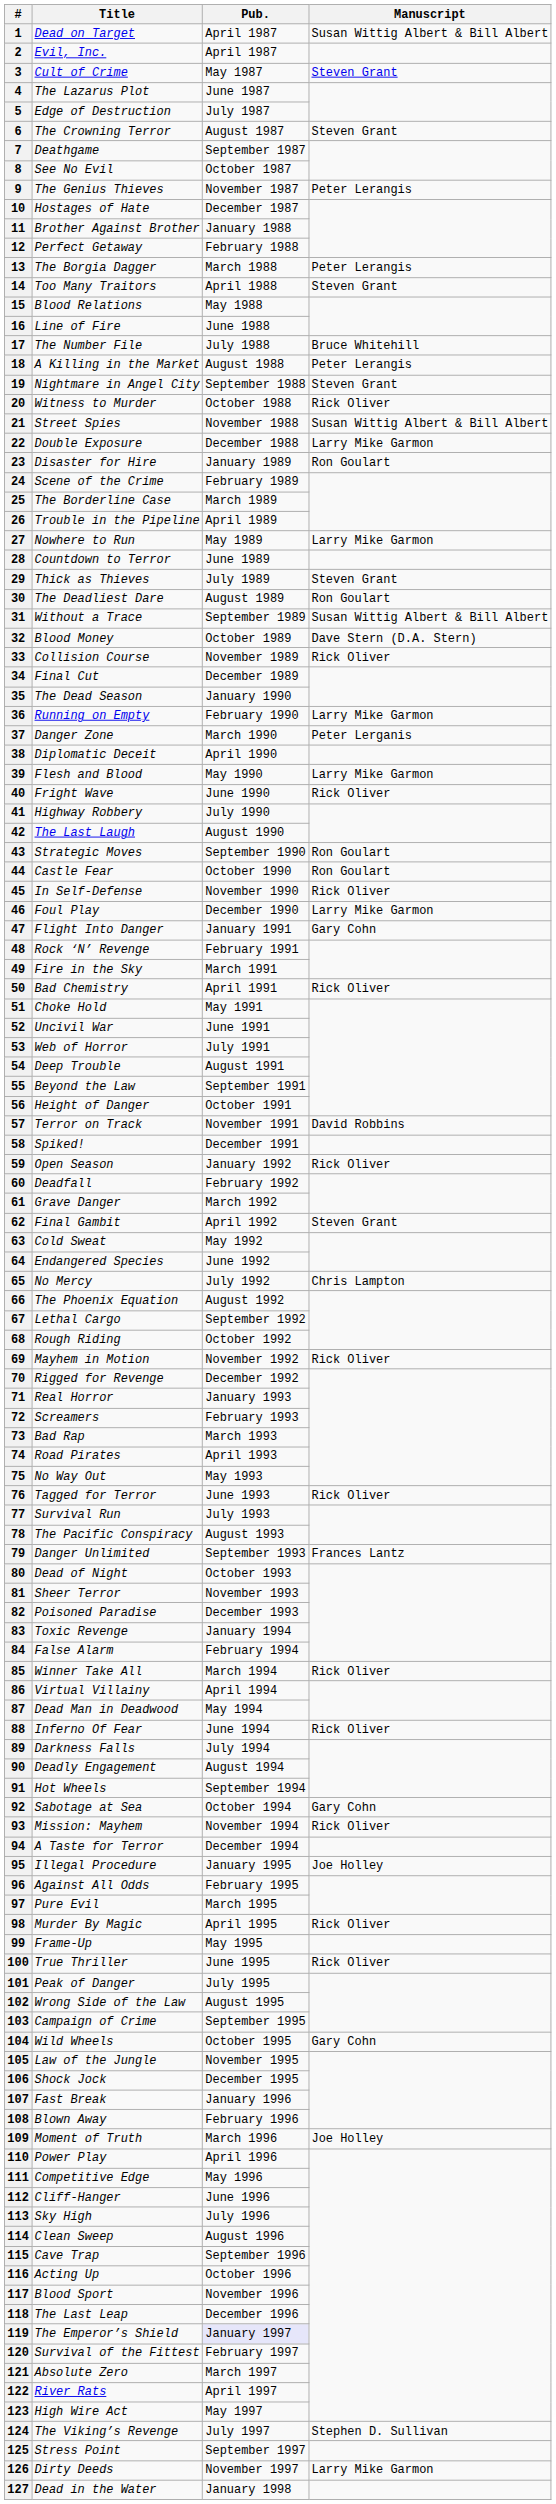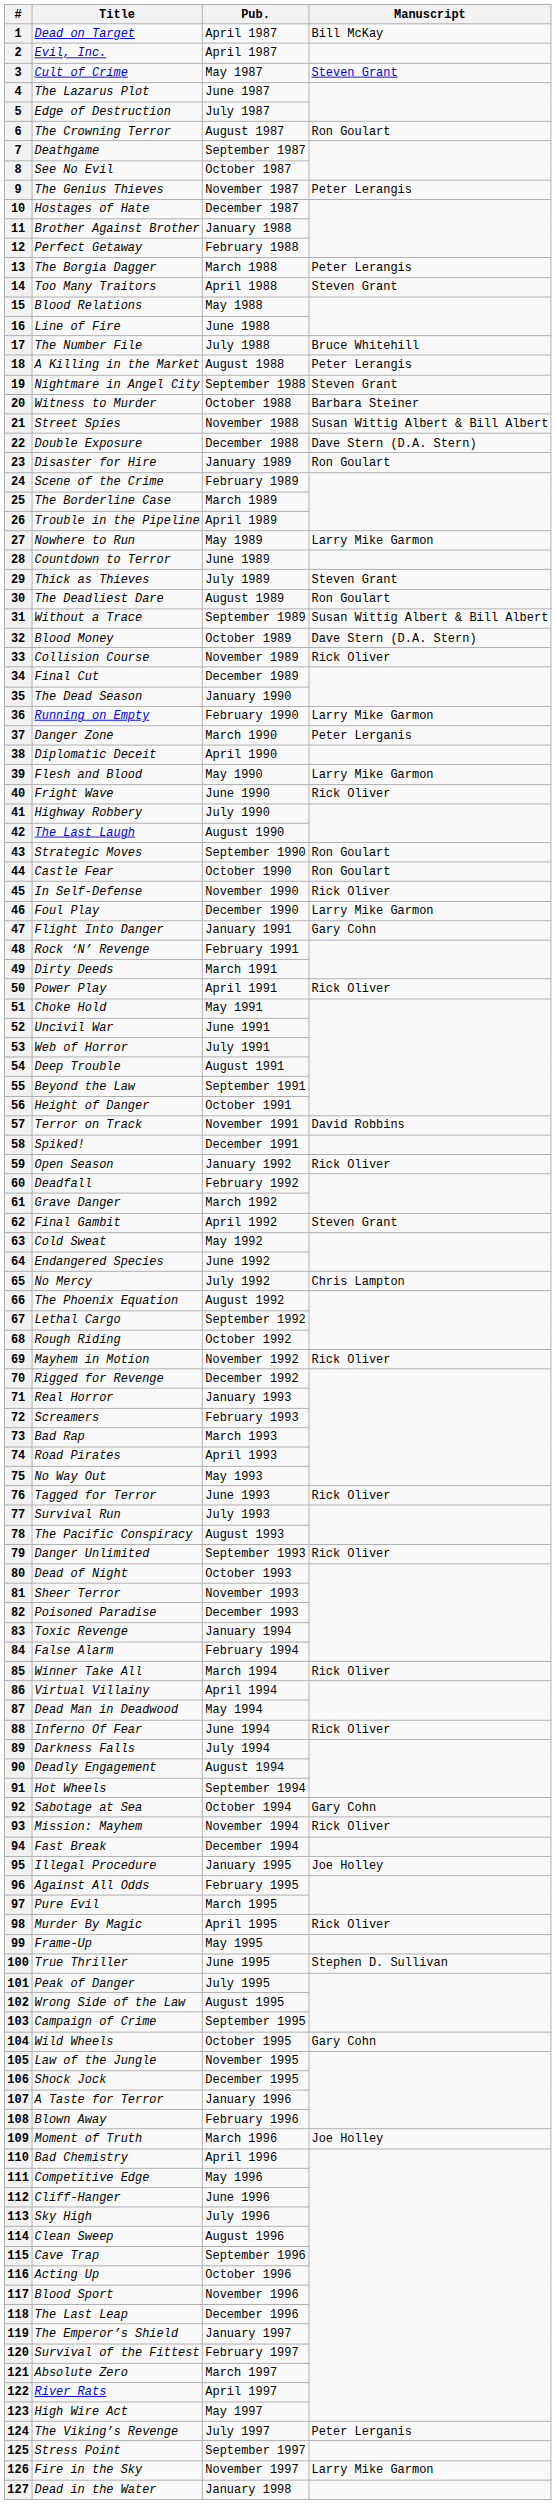 <table class="wikitable">
 <tr>
 <th>#</th>
 <th>Title</th>
 <th>Pub.</th>
 <th>Manuscript</th>
 </tr>
 <tr>
 <th>1</th>
 <td><em><a href='#'>Dead on Target</a></em></td>
 <td>April 1987</td>
-<td>Susan Wittig Albert & Bill Albert</td>
+<td>Bill McKay</td>
 </tr>
 <tr>
 <th>2</th>
 <td><em><a href='#'>Evil, Inc.</a></em></td>
 <td>April 1987</td>
 </tr>
 <tr>
 <th>3</th>
 <td><em><a href='#'>Cult of Crime</a></em></td>
 <td>May 1987</td>
 <td><a href='#'>Steven Grant</a></td>
 </tr>
 <tr>
 <th>4</th>
 <td><em>The Lazarus Plot</em></td>
 <td>June 1987</td>
 </tr>
 <tr>
 <th>5</th>
 <td><em>Edge of Destruction</em></td>
 <td>July 1987</td>
 </tr>
 <tr>
 <th>6</th>
 <td><em>The Crowning Terror</em></td>
 <td>August 1987</td>
-<td>Steven Grant</td>
+<td>Ron Goulart</td>
 </tr>
 <tr>
 <th>7</th>
 <td><em>Deathgame</em></td>
 <td>September 1987</td>
 </tr>
 <tr>
 <th>8</th>
 <td><em>See No Evil</em></td>
 <td>October 1987</td>
 </tr>
 <tr>
 <th>9</th>
 <td><em>The Genius Thieves</em></td>
 <td>November 1987</td>
 <td>Peter Lerangis</td>
 </tr>
 <tr>
 <th>10</th>
 <td><em>Hostages of Hate</em></td>
 <td>December 1987</td>
 </tr>
 <tr>
 <th>11</th>
 <td><em>Brother Against Brother</em></td>
 <td>January 1988</td>
 </tr>
 <tr>
 <th>12</th>
 <td><em>Perfect Getaway</em></td>
 <td>February 1988</td>
 </tr>
 <tr>
 <th>13</th>
 <td><em>The Borgia Dagger</em></td>
 <td>March 1988</td>
 <td>Peter Lerangis</td>
 </tr>
 <tr>
 <th>14</th>
 <td><em>Too Many Traitors</em></td>
 <td>April 1988</td>
 <td>Steven Grant</td>
 </tr>
 <tr>
 <th>15</th>
 <td><em>Blood Relations</em></td>
 <td>May 1988</td>
 </tr>
 <tr>
 <th>16</th>
 <td><em>Line of Fire</em></td>
 <td>June 1988</td>
 </tr>
 <tr>
 <th>17</th>
 <td><em>The Number File</em></td>
 <td>July 1988</td>
 <td>Bruce Whitehill</td>
 </tr>
 <tr>
 <th>18</th>
 <td><em>A Killing in the Market</em></td>
 <td>August 1988</td>
 <td>Peter Lerangis</td>
 </tr>
 <tr>
 <th>19</th>
 <td><em>Nightmare in Angel City</em></td>
 <td>September 1988</td>
 <td>Steven Grant</td>
 </tr>
 <tr>
 <th>20</th>
 <td><em>Witness to Murder</em></td>
 <td>October 1988</td>
-<td>Rick Oliver</td>
+<td>Barbara Steiner</td>
 </tr>
 <tr>
 <th>21</th>
 <td><em>Street Spies</em></td>
 <td>November 1988</td>
 <td>Susan Wittig Albert & Bill Albert</td>
 </tr>
 <tr>
 <th>22</th>
 <td><em>Double Exposure</em></td>
 <td>December 1988</td>
-<td>Larry Mike Garmon</td>
+<td>Dave Stern (D.A. Stern)</td>
 </tr>
 <tr>
 <th>23</th>
 <td><em>Disaster for Hire</em></td>
 <td>January 1989</td>
 <td>Ron Goulart</td>
 </tr>
 <tr>
 <th>24</th>
 <td><em>Scene of the Crime</em></td>
 <td>February 1989</td>
 </tr>
 <tr>
 <th>25</th>
 <td><em>The Borderline Case</em></td>
 <td>March 1989</td>
 </tr>
 <tr>
 <th>26</th>
 <td><em>Trouble in the Pipeline</em></td>
 <td>April 1989</td>
 </tr>
 <tr>
 <th>27</th>
 <td><em>Nowhere to Run</em></td>
 <td>May 1989</td>
 <td>Larry Mike Garmon</td>
 </tr>
 <tr>
 <th>28</th>
 <td><em>Countdown to Terror</em></td>
 <td>June 1989</td>
 </tr>
 <tr>
 <th>29</th>
 <td><em>Thick as Thieves</em></td>
 <td>July 1989</td>
 <td>Steven Grant</td>
 </tr>
 <tr>
 <th>30</th>
 <td><em>The Deadliest Dare</em></td>
 <td>August 1989</td>
 <td>Ron Goulart</td>
 </tr>
 <tr>
 <th>31</th>
 <td><em>Without a Trace</em></td>
 <td>September 1989</td>
 <td>Susan Wittig Albert & Bill Albert</td>
 </tr>
 <tr>
 <th>32</th>
 <td><em>Blood Money</em></td>
 <td>October 1989</td>
 <td>Dave Stern (D.A. Stern)</td>
 </tr>
 <tr>
 <th>33</th>
 <td><em>Collision Course</em></td>
 <td>November 1989</td>
 <td>Rick Oliver</td>
 </tr>
 <tr>
 <th>34</th>
 <td><em>Final Cut</em></td>
 <td>December 1989</td>
 </tr>
 <tr>
 <th>35</th>
 <td><em>The Dead Season</em></td>
 <td>January 1990</td>
 </tr>
 <tr>
 <th>36</th>
 <td><em><a href='#'>Running on Empty</a></em></td>
 <td>February 1990</td>
 <td>Larry Mike Garmon</td>
 </tr>
 <tr>
 <th>37</th>
 <td><em>Danger Zone</em></td>
 <td>March 1990</td>
 <td>Peter Lerganis</td>
 </tr>
 <tr>
 <th>38</th>
 <td><em>Diplomatic Deceit</em></td>
 <td>April 1990</td>
 </tr>
 <tr>
 <th>39</th>
 <td><em>Flesh and Blood</em></td>
 <td>May 1990</td>
 <td>Larry Mike Garmon</td>
 </tr>
 <tr>
 <th>40</th>
 <td><em>Fright Wave</em></td>
 <td>June 1990</td>
 <td>Rick Oliver</td>
 </tr>
 <tr>
 <th>41</th>
 <td><em>Highway Robbery</em></td>
 <td>July 1990</td>
 </tr>
 <tr>
 <th>42</th>
 <td><em><a href='#'>The Last Laugh</a></em></td>
 <td>August 1990</td>
 </tr>
 <tr>
 <th>43</th>
 <td><em>Strategic Moves</em></td>
 <td>September 1990</td>
 <td>Ron Goulart</td>
 </tr>
 <tr>
 <th>44</th>
 <td><em>Castle Fear</em></td>
 <td>October 1990</td>
 <td>Ron Goulart</td>
 </tr>
 <tr>
 <th>45</th>
 <td><em>In Self-Defense</em></td>
 <td>November 1990</td>
 <td>Rick Oliver</td>
 </tr>
 <tr>
 <th>46</th>
 <td><em>Foul Play</em></td>
 <td>December 1990</td>
 <td>Larry Mike Garmon</td>
 </tr>
 <tr>
 <th>47</th>
 <td><em>Flight Into Danger</em></td>
 <td>January 1991</td>
 <td>Gary Cohn</td>
 </tr>
 <tr>
 <th>48</th>
 <td><em>Rock ‘N’ Revenge</em></td>
 <td>February 1991</td>
 </tr>
 <tr>
 <th>49</th>
-<td><em>Fire in the Sky</em></td>
+<td><em>Dirty Deeds</em></td>
 <td>March 1991</td>
 </tr>
 <tr>
 <th>50</th>
-<td><em>Bad Chemistry</em></td>
+<td><em>Power Play</em></td>
 <td>April 1991</td>
 <td>Rick Oliver</td>
 </tr>
 <tr>
 <th>51</th>
 <td><em>Choke Hold</em></td>
 <td>May 1991</td>
 </tr>
 <tr>
 <th>52</th>
 <td><em>Uncivil War</em></td>
 <td>June 1991</td>
 </tr>
 <tr>
 <th>53</th>
 <td><em>Web of Horror</em></td>
 <td>July 1991</td>
 </tr>
 <tr>
 <th>54</th>
 <td><em>Deep Trouble</em></td>
 <td>August 1991</td>
 </tr>
 <tr>
 <th>55</th>
 <td><em>Beyond the Law</em></td>
 <td>September 1991</td>
 </tr>
 <tr>
 <th>56</th>
 <td><em>Height of Danger</em></td>
 <td>October 1991</td>
 </tr>
 <tr>
 <th>57</th>
 <td><em>Terror on Track</em></td>
 <td>November 1991</td>
 <td>David Robbins</td>
 </tr>
 <tr>
 <th>58</th>
 <td><em>Spiked!</em></td>
 <td>December 1991</td>
 </tr>
 <tr>
 <th>59</th>
 <td><em>Open Season</em></td>
 <td>January 1992</td>
 <td>Rick Oliver</td>
 </tr>
 <tr>
 <th>60</th>
 <td><em>Deadfall</em></td>
 <td>February 1992</td>
 </tr>
 <tr>
 <th>61</th>
 <td><em>Grave Danger</em></td>
 <td>March 1992</td>
 </tr>
 <tr>
 <th>62</th>
 <td><em>Final Gambit</em></td>
 <td>April 1992</td>
 <td>Steven Grant</td>
 </tr>
 <tr>
 <th>63</th>
 <td><em>Cold Sweat</em></td>
 <td>May 1992</td>
 </tr>
 <tr>
 <th>64</th>
 <td><em>Endangered Species</em></td>
 <td>June 1992</td>
 </tr>
 <tr>
 <th>65</th>
 <td><em>No Mercy</em></td>
 <td>July 1992</td>
 <td>Chris Lampton</td>
 </tr>
 <tr>
 <th>66</th>
 <td><em>The Phoenix Equation</em></td>
 <td>August 1992</td>
 </tr>
 <tr>
 <th>67</th>
 <td><em>Lethal Cargo</em></td>
 <td>September 1992</td>
 </tr>
 <tr>
 <th>68</th>
 <td><em>Rough Riding</em></td>
 <td>October 1992</td>
 </tr>
 <tr>
 <th>69</th>
 <td><em>Mayhem in Motion</em></td>
 <td>November 1992</td>
 <td>Rick Oliver</td>
 </tr>
 <tr>
 <th>70</th>
 <td><em>Rigged for Revenge</em></td>
 <td>December 1992</td>
 </tr>
 <tr>
 <th>71</th>
 <td><em>Real Horror</em></td>
 <td>January 1993</td>
 </tr>
 <tr>
 <th>72</th>
 <td><em>Screamers</em></td>
 <td>February 1993</td>
 </tr>
 <tr>
 <th>73</th>
 <td><em>Bad Rap</em></td>
 <td>March 1993</td>
 </tr>
 <tr>
 <th>74</th>
 <td><em>Road Pirates</em></td>
 <td>April 1993</td>
 </tr>
 <tr>
 <th>75</th>
 <td><em>No Way Out</em></td>
 <td>May 1993</td>
 </tr>
 <tr>
 <th>76</th>
 <td><em>Tagged for Terror</em></td>
 <td>June 1993</td>
 <td rowspan=”2”>Rick Oliver</td>
 </tr>
 <tr>
 <th>77</th>
 <td><em>Survival Run</em></td>
 <td>July 1993</td>
 </tr>
 <tr>
 <th>78</th>
 <td><em>The Pacific Conspiracy</em></td>
 <td>August 1993</td>
 </tr>
 <tr>
 <th>79</th>
 <td><em>Danger Unlimited</em></td>
 <td>September 1993</td>
-<td>Frances Lantz</td>
+<td>Rick Oliver</td>
 </tr>
 <tr>
 <th>80</th>
 <td><em>Dead of Night</em></td>
 <td>October 1993</td>
 </tr>
 <tr>
 <th>81</th>
 <td><em>Sheer Terror</em></td>
 <td>November 1993</td>
 </tr>
 <tr>
 <th>82</th>
 <td><em>Poisoned Paradise</em></td>
 <td>December 1993</td>
 </tr>
 <tr>
 <th>83</th>
 <td><em>Toxic Revenge</em></td>
 <td>January 1994</td>
 </tr>
 <tr>
 <th>84</th>
 <td><em>False Alarm</em></td>
 <td>February 1994</td>
 </tr>
 <tr>
 <th>85</th>
 <td><em>Winner Take All</em></td>
 <td>March 1994</td>
 <td>Rick Oliver</td>
 </tr>
 <tr>
 <th>86</th>
 <td><em>Virtual Villainy</em></td>
 <td>April 1994</td>
 </tr>
 <tr>
 <th>87</th>
 <td><em>Dead Man in Deadwood</em></td>
 <td>May 1994</td>
 </tr>
 <tr>
 <th>88</th>
 <td><em>Inferno Of Fear</em></td>
 <td>June 1994</td>
 <td>Rick Oliver</td>
 </tr>
 <tr>
 <th>89</th>
 <td><em>Darkness Falls</em></td>
 <td>July 1994</td>
 </tr>
 <tr>
 <th>90</th>
 <td><em>Deadly Engagement</em></td>
 <td>August 1994</td>
 </tr>
 <tr>
 <th>91</th>
 <td><em>Hot Wheels</em></td>
 <td>September 1994</td>
 </tr>
 <tr>
 <th>92</th>
 <td><em>Sabotage at Sea</em></td>
 <td>October 1994</td>
 <td>Gary Cohn</td>
 </tr>
 <tr>
 <th>93</th>
 <td><em>Mission: Mayhem</em></td>
 <td>November 1994</td>
 <td>Rick Oliver</td>
 </tr>
 <tr>
 <th>94</th>
-<td><em>A Taste for Terror</em></td>
+<td><em>Fast Break</em></td>
 <td>December 1994</td>
 </tr>
 <tr>
 <th>95</th>
 <td><em>Illegal Procedure</em></td>
 <td>January 1995</td>
 <td>Joe Holley</td>
 </tr>
 <tr>
 <th>96</th>
 <td><em>Against All Odds</em></td>
 <td>February 1995</td>
 </tr>
 <tr>
 <th>97</th>
 <td><em>Pure Evil</em></td>
 <td>March 1995</td>
 </tr>
 <tr>
 <th>98</th>
 <td><em>Murder By Magic</em></td>
 <td>April 1995</td>
 <td>Rick Oliver</td>
 </tr>
 <tr>
 <th>99</th>
 <td><em>Frame-Up</em></td>
 <td>May 1995</td>
 </tr>
 <tr>
 <th>100</th>
 <td><em>True Thriller</em></td>
 <td>June 1995</td>
-<td>Rick Oliver</td>
+<td>Stephen D. Sullivan</td>
 </tr>
 <tr>
 <th>101</th>
 <td><em>Peak of Danger</em></td>
 <td>July 1995</td>
 </tr>
 <tr>
 <th>102</th>
 <td><em>Wrong Side of the Law</em></td>
 <td>August 1995</td>
 </tr>
 <tr>
 <th>103</th>
 <td><em>Campaign of Crime</em></td>
 <td>September 1995</td>
 </tr>
 <tr>
 <th>104</th>
 <td><em>Wild Wheels</em></td>
 <td>October 1995</td>
 <td>Gary Cohn</td>
 </tr>
 <tr>
 <th>105</th>
 <td><em>Law of the Jungle</em></td>
 <td>November 1995</td>
 </tr>
 <tr>
 <th>106</th>
 <td><em>Shock Jock</em></td>
 <td>December 1995</td>
 </tr>
 <tr>
 <th>107</th>
-<td><em>Fast Break</em></td>
+<td><em>A Taste for Terror</em></td>
 <td>January 1996</td>
 </tr>
 <tr>
 <th>108</th>
 <td><em>Blown Away</em></td>
 <td>February 1996</td>
 </tr>
 <tr>
 <th>109</th>
 <td><em>Moment of Truth</em></td>
 <td>March 1996</td>
 <td>Joe Holley</td>
 </tr>
 <tr>
 <th>110</th>
-<td><em>Power Play</em></td>
+<td><em>Bad Chemistry</em></td>
 <td>April 1996</td>
 </tr>
 <tr>
 <th>111</th>
 <td><em>Competitive Edge</em></td>
 <td>May 1996</td>
 </tr>
 <tr>
 <th>112</th>
 <td><em>Cliff-Hanger</em></td>
 <td>June 1996</td>
 </tr>
 <tr>
 <th>113</th>
 <td><em>Sky High</em></td>
 <td>July 1996</td>
 </tr>
 <tr>
 <th>114</th>
 <td><em>Clean Sweep</em></td>
 <td>August 1996</td>
 </tr>
 <tr>
 <th>115</th>
 <td><em>Cave Trap</em></td>
 <td>September 1996</td>
 </tr>
 <tr>
 <th>116</th>
 <td><em>Acting Up</em></td>
 <td>October 1996</td>
 </tr>
 <tr>
 <th>117</th>
 <td><em>Blood Sport</em></td>
 <td>November 1996</td>
 </tr>
 <tr>
 <th>118</th>
 <td><em>The Last Leap</em></td>
 <td>December 1996</td>
 </tr>
 <tr>
 <th>119</th>
 <td><em>The Emperor’s Shield</em></td>
-<td style="background: lavender;">January 1997</td>
+<td>January 1997</td>
 </tr>
 <tr>
 <th>120</th>
 <td><em>Survival of the Fittest</em></td>
 <td>February 1997</td>
 </tr>
 <tr>
 <th>121</th>
 <td><em>Absolute Zero</em></td>
 <td>March 1997</td>
 </tr>
 <tr>
 <th>122</th>
 <td><em><a href='#'>River Rats</a></em></td>
 <td>April 1997</td>
 </tr>
 <tr>
 <th>123</th>
 <td><em>High Wire Act</em></td>
 <td>May 1997</td>
 </tr>
 <tr>
 <th>124</th>
 <td><em>The Viking’s Revenge</em></td>
 <td>July 1997</td>
-<td>Stephen D. Sullivan</td>
+<td>Peter Lerganis</td>
 </tr>
 <tr>
 <th>125</th>
 <td><em>Stress Point</em></td>
 <td>September 1997</td>
 </tr>
 <tr>
 <th>126</th>
-<td><em>Dirty Deeds</em></td>
+<td><em>Fire in the Sky</em></td>
 <td>November 1997</td>
 <td>Larry Mike Garmon</td>
 </tr>
 <tr>
 <th>127</th>
 <td><em>Dead in the Water</em></td>
 <td>January 1998</td>
 </tr>
 </table>
